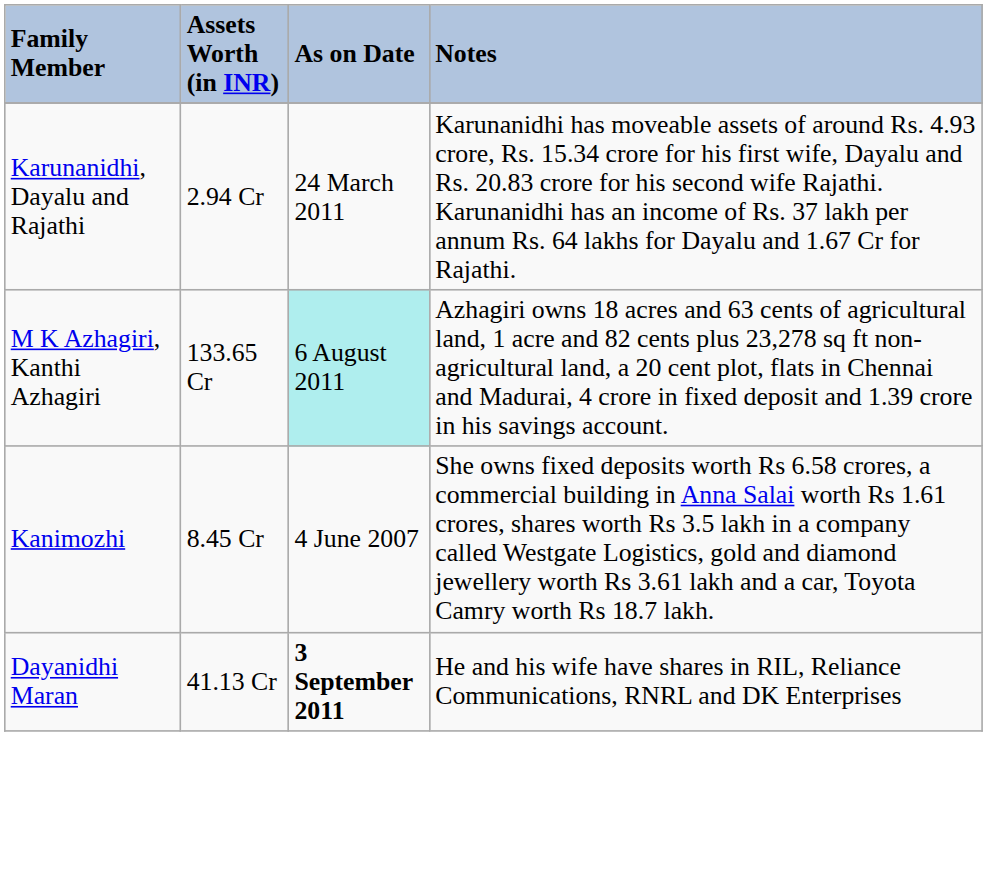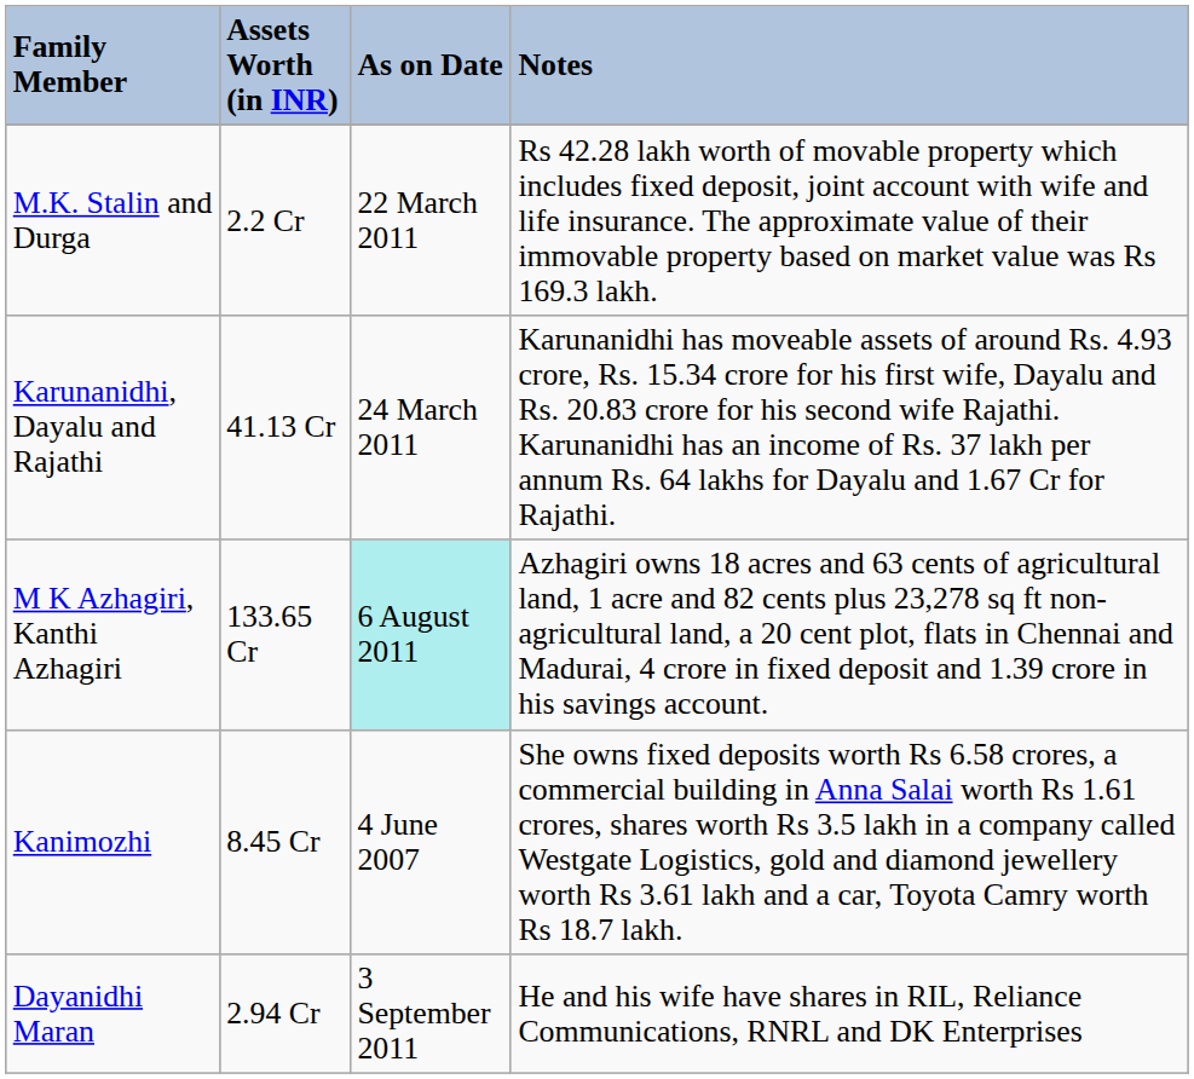 <table class="wikitable sortable">
 <tr style="background: LightSteelBlue;">
 <td><strong>Family Member</strong></td>
 <td><strong>Assets Worth (in <a href='#'>INR</a>)</strong></td>
 <td><strong>As on Date</strong></td>
 <td><strong>Notes</strong></td>
 </tr>
 <tr style="background:#CCCCC">
 </tr>
 <tr align ="center">
 </tr>
 <tr>
+<td><a href='#'>M.K. Stalin</a> and Durga</td>
+<td>2.2 Cr</td>
+<td>22 March 2011</td>
+<td>Rs 42.28 lakh worth of movable property which includes fixed deposit, joint account with wife and life insurance. The approximate value of their immovable property based on market value was Rs 169.3 lakh.</td>
+</tr>
+<tr>
 <td><a href='#'>Karunanidhi</a>, Dayalu and Rajathi</td>
-<td>2.94 Cr<br></td>
+<td>41.13 Cr</td>
 <td>24 March 2011</td>
 <td>Karunanidhi has moveable assets of around Rs. 4.93 crore, Rs. 15.34 crore for his first wife, Dayalu and Rs. 20.83 crore for his second wife Rajathi. Karunanidhi has an income of Rs. 37 lakh per annum Rs. 64 lakhs for Dayalu and 1.67 Cr for Rajathi.</td>
 </tr>
 <tr>
 <td><a href='#'>M K Azhagiri</a>, Kanthi Azhagiri</td>
 <td>133.65 Cr</td>
 <td style="background: paleturquoise;">6 August 2011</td>
 <td>Azhagiri owns 18 acres and 63 cents of agricultural land, 1 acre and 82 cents plus 23,278 sq ft non-agricultural land, a 20 cent plot, flats in Chennai and Madurai, 4 crore in fixed deposit and 1.39 crore in his savings account.</td>
 </tr>
 <tr>
 <td><a href='#'>Kanimozhi</a></td>
 <td>8.45 Cr</td>
 <td>4 June 2007</td>
 <td>She owns fixed deposits worth Rs 6.58 crores, a commercial building in <a href='#'>Anna Salai</a> worth Rs 1.61 crores, shares worth Rs 3.5 lakh in a company called Westgate Logistics, gold and diamond jewellery worth Rs 3.61 lakh and a car, Toyota Camry worth Rs 18.7 lakh.</td>
 </tr>
 <tr>
 <td><a href='#'>Dayanidhi Maran</a></td>
-<td>41.13 Cr</td>
-<td><strong>3 September 2011</strong></td>
+<td>2.94 Cr<br></td>
+<td>3 September 2011</td>
 <td>He and his wife have shares in RIL, Reliance Communications, RNRL and DK Enterprises</td>
 </tr>
 </table>
